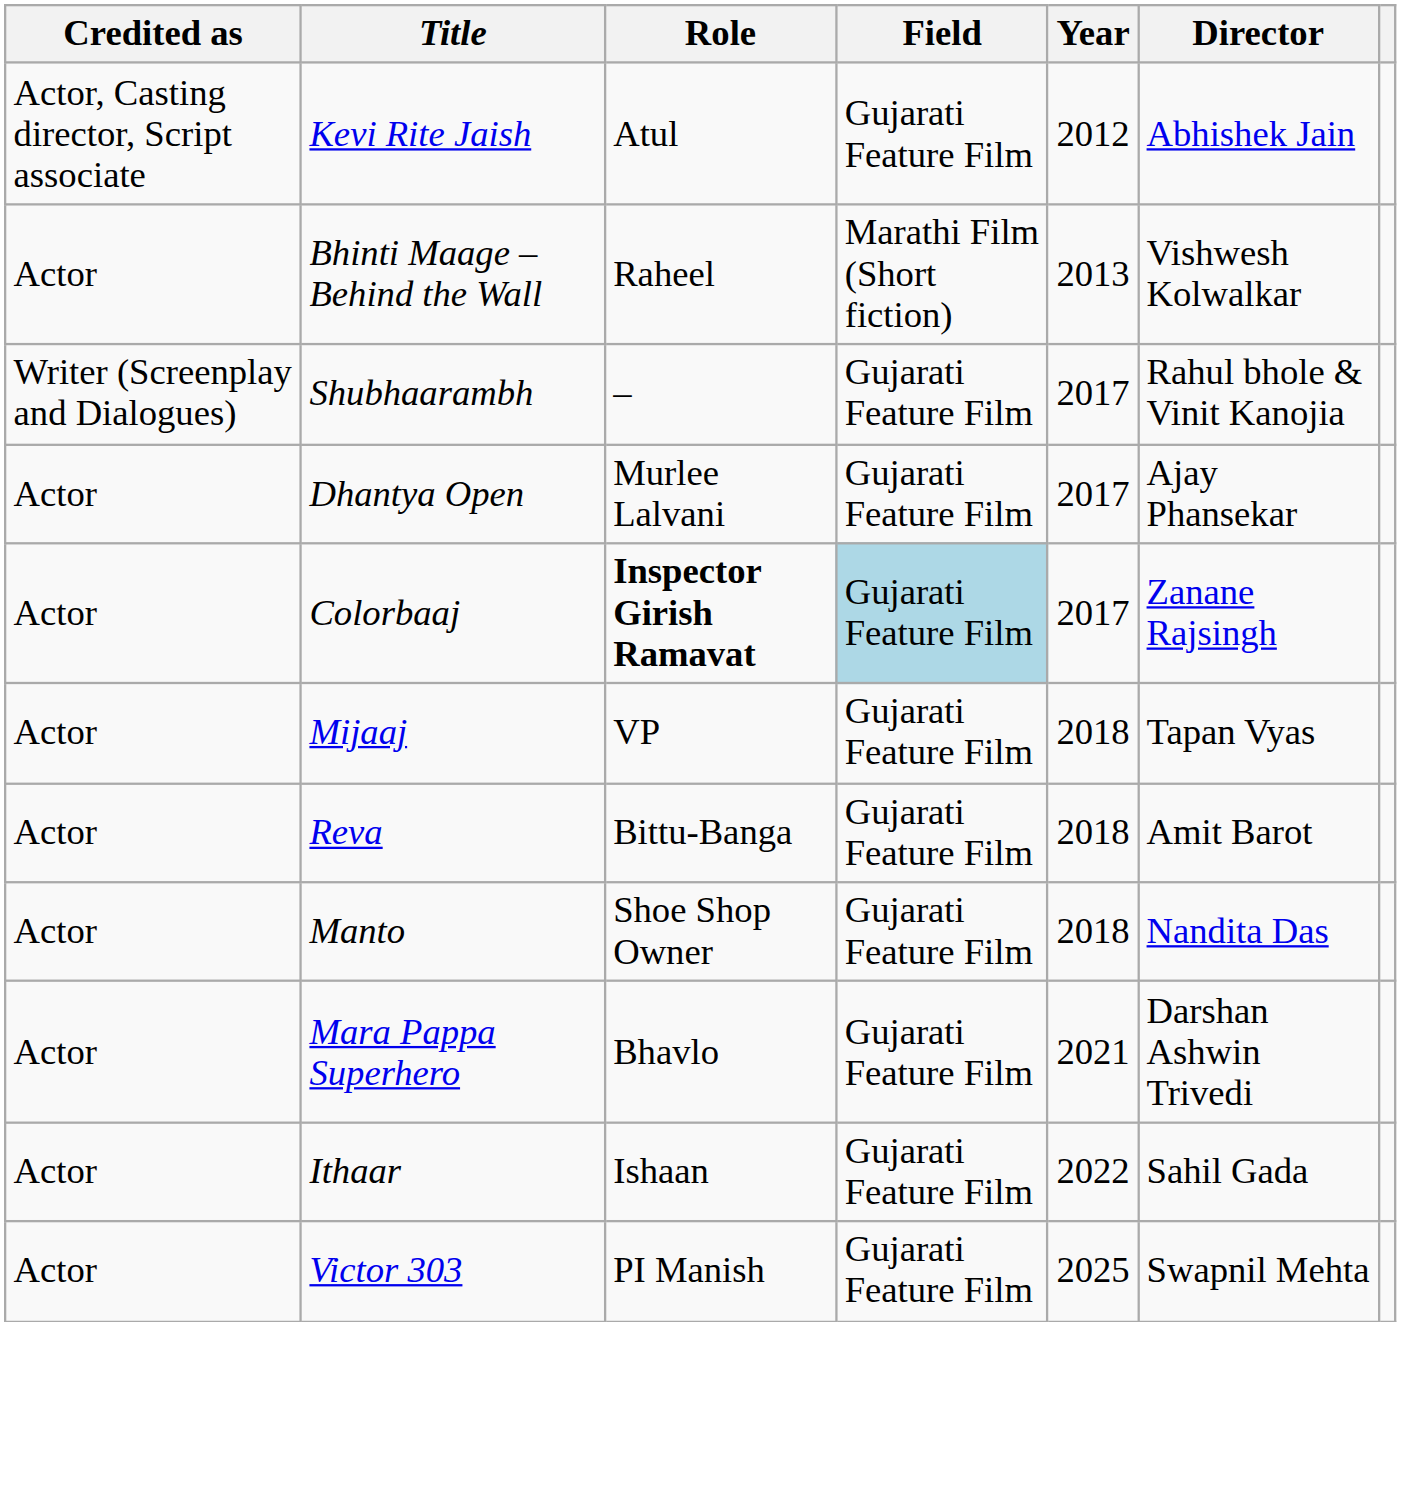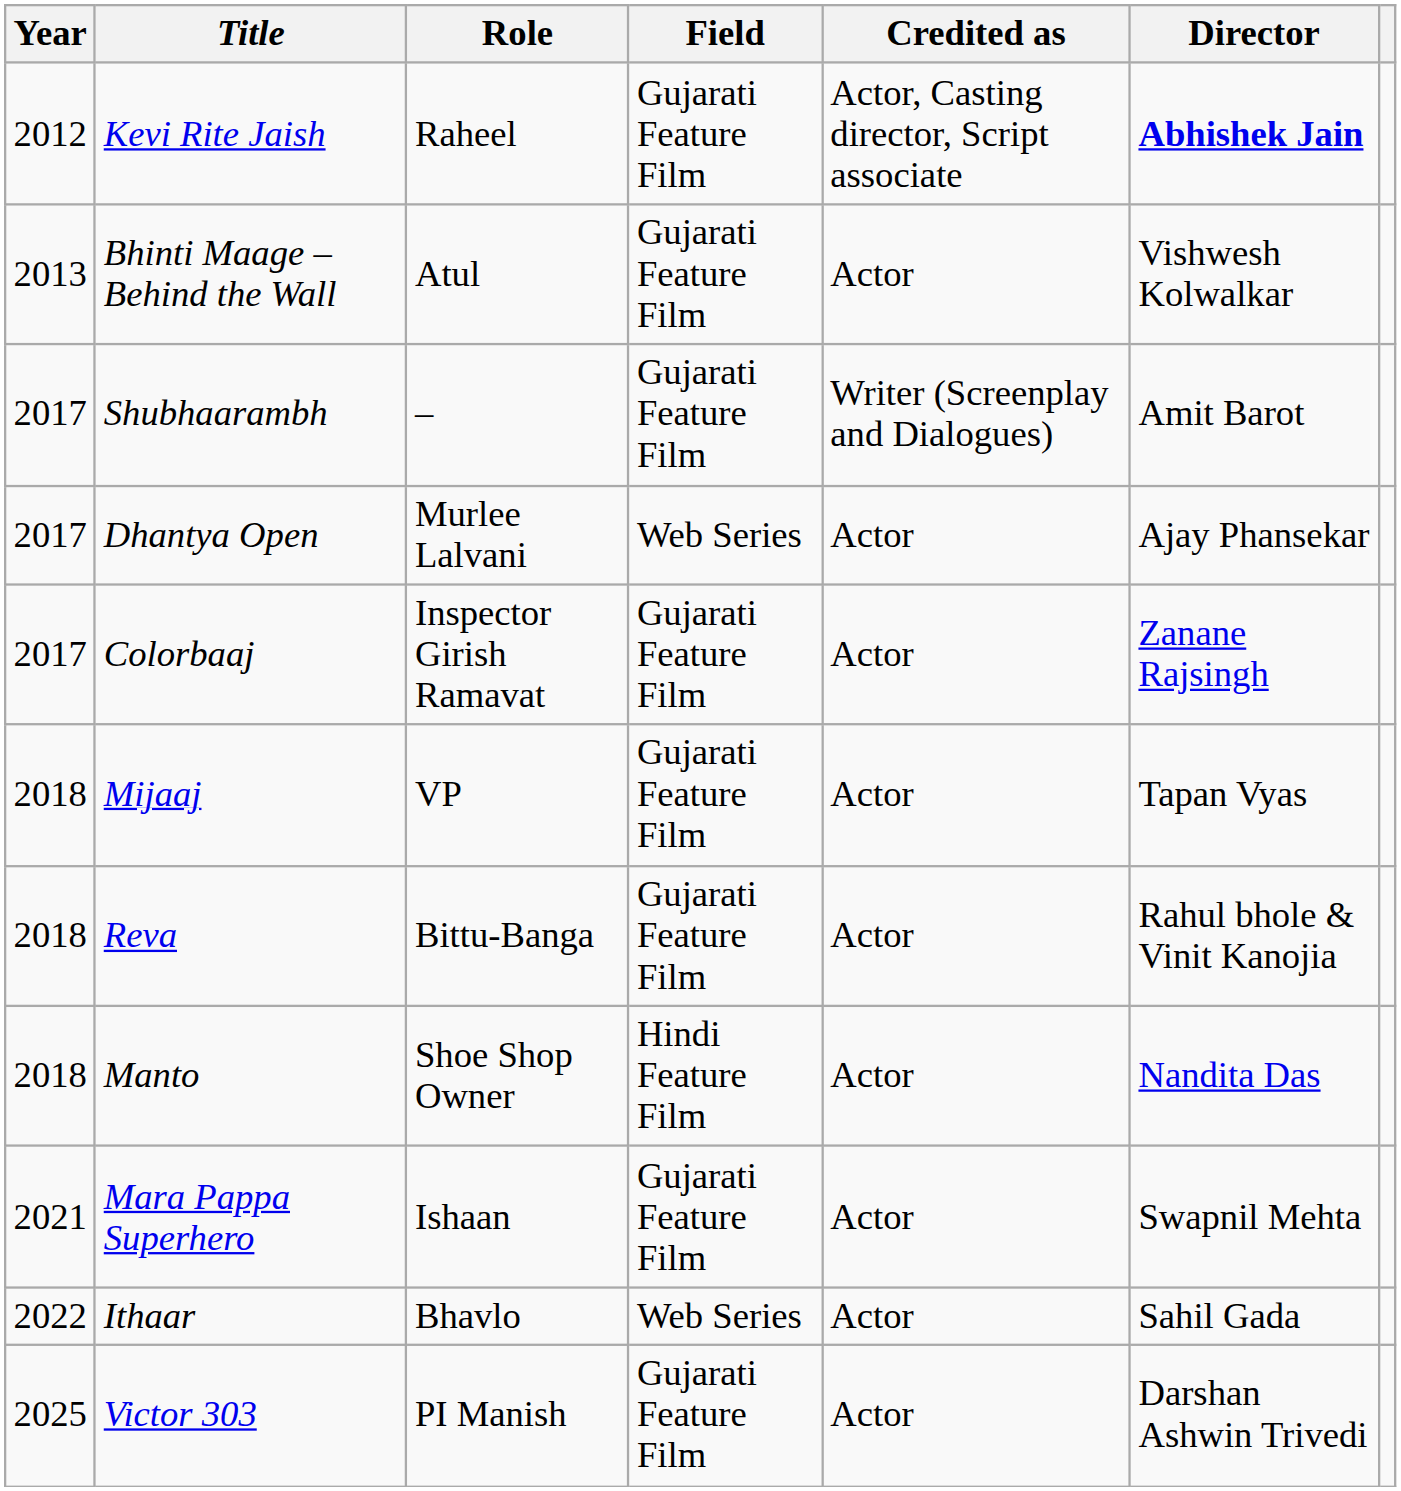 <table class="wikitable sortable">
 <tr>
-<th>Credited as</th>
+<th>Year</th>
 <th><em>Title</em></th>
 <th>Role</th>
 <th>Field</th>
-<th>Year</th>
+<th>Credited as</th>
 <th class="unsortable">Director</th>
 <th class="unsortable"></th>
 </tr>
 <tr>
+<td>2012</td>
+<td><em><a href='#'>Kevi Rite Jaish</a></em></td>
+<td>Raheel</td>
+<td>Gujarati Feature Film</td>
 <td>Actor, Casting director, Script associate</td>
-<td><em><a href='#'>Kevi Rite Jaish</a></em></td>
-<td>Atul</td>
-<td>Gujarati Feature Film</td>
-<td>2012</td>
-<td><a href='#'>Abhishek Jain</a></td>
+<td><strong><a href='#'>Abhishek Jain</a></strong></td>
 <td></td>
 </tr>
 <tr>
+<td>2013</td>
+<td><em>Bhinti Maage – Behind the Wall</em></td>
+<td>Atul</td>
+<td>Gujarati Feature Film</td>
 <td>Actor</td>
-<td><em>Bhinti Maage – Behind the Wall</em></td>
-<td>Raheel</td>
-<td>Marathi Film (Short fiction)</td>
-<td>2013</td>
 <td>Vishwesh Kolwalkar</td>
 <td></td>
 </tr>
 <tr>
-<td>Writer (Screenplay and Dialogues)</td>
+<td>2017</td>
 <td><em>Shubhaarambh</em></td>
 <td>–</td>
 <td>Gujarati Feature Film</td>
+<td>Writer (Screenplay and Dialogues)</td>
+<td>Amit Barot</td>
+<td></td>
+</tr>
+<tr>
 <td>2017</td>
+<td><em>Dhantya Open</em></td>
+<td>Murlee Lalvani</td>
+<td>Web Series</td>
+<td>Actor</td>
+<td>Ajay Phansekar</td>
+<td></td>
+</tr>
+<tr>
+<td>2017</td>
+<td><em>Colorbaaj</em></td>
+<td>Inspector Girish Ramavat</td>
+<td>Gujarati Feature Film</td>
+<td>Actor</td>
+<td><a href='#'>Zanane Rajsingh</a></td>
+<td></td>
+</tr>
+<tr>
+<td>2018</td>
+<td><em><a href='#'>Mijaaj</a></em></td>
+<td>VP</td>
+<td>Gujarati Feature Film</td>
+<td>Actor</td>
+<td>Tapan Vyas</td>
+<td></td>
+</tr>
+<tr>
+<td>2018</td>
+<td><a href='#'><em>Reva</em></a></td>
+<td>Bittu-Banga</td>
+<td>Gujarati Feature Film</td>
+<td>Actor</td>
 <td>Rahul bhole & Vinit Kanojia</td>
 <td></td>
 </tr>
 <tr>
-<td>Actor</td>
-<td><em>Dhantya Open</em></td>
-<td>Murlee Lalvani</td>
-<td>Gujarati Feature Film</td>
-<td>2017</td>
-<td>Ajay Phansekar</td>
-<td></td>
-</tr>
-<tr>
-<td>Actor</td>
-<td><em>Colorbaaj</em></td>
-<td><strong>Inspector Girish Ramavat</strong></td>
-<td style="background: lightblue;">Gujarati Feature Film</td>
-<td>2017</td>
-<td><a href='#'>Zanane Rajsingh</a></td>
-<td></td>
-</tr>
-<tr>
-<td>Actor</td>
-<td><em><a href='#'>Mijaaj</a></em></td>
-<td>VP</td>
-<td>Gujarati Feature Film</td>
 <td>2018</td>
-<td>Tapan Vyas</td>
-<td></td>
-</tr>
-<tr>
-<td>Actor</td>
-<td><a href='#'><em>Reva</em></a></td>
-<td>Bittu-Banga</td>
-<td>Gujarati Feature Film</td>
-<td>2018</td>
-<td>Amit Barot</td>
-<td></td>
-</tr>
-<tr>
-<td>Actor</td>
 <td><em>Manto</em></td>
 <td>Shoe Shop Owner</td>
-<td>Gujarati Feature Film</td>
-<td>2018</td>
+<td>Hindi Feature Film</td>
+<td>Actor</td>
 <td><a href='#'>Nandita Das</a></td>
 <td></td>
 </tr>
 <tr>
+<td>2021</td>
+<td><em><a href='#'>Mara Pappa Superhero</a></em></td>
+<td>Ishaan</td>
+<td>Gujarati Feature Film</td>
 <td>Actor</td>
-<td><em><a href='#'>Mara Pappa Superhero</a></em></td>
-<td>Bhavlo</td>
-<td>Gujarati Feature Film</td>
-<td>2021</td>
-<td>Darshan Ashwin Trivedi</td>
+<td>Swapnil Mehta</td>
 <td></td>
 </tr>
 <tr>
+<td>2022</td>
+<td><em>Ithaar</em></td>
+<td>Bhavlo</td>
+<td>Web Series</td>
 <td>Actor</td>
-<td><em>Ithaar</em></td>
-<td>Ishaan</td>
-<td>Gujarati Feature Film</td>
-<td>2022</td>
 <td>Sahil Gada</td>
 <td></td>
 </tr>
 <tr>
-<td>Actor</td>
+<td>2025</td>
 <td><em><a href='#'>Victor 303</a></em></td>
 <td>PI Manish</td>
 <td>Gujarati Feature Film</td>
-<td>2025</td>
-<td>Swapnil Mehta</td>
+<td>Actor</td>
+<td>Darshan Ashwin Trivedi</td>
 <td></td>
 </tr>
 </table>
